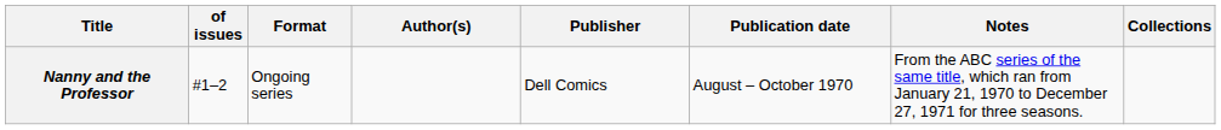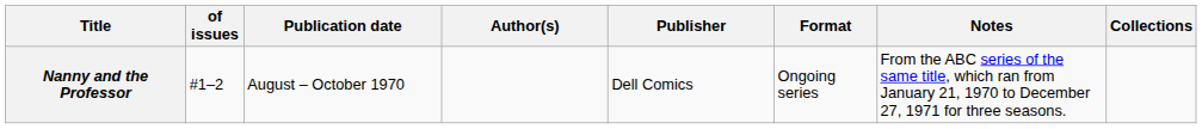 <table class="wikitable">
 <tr>
 <th>Title</th>
 <th style="width:40pt"> of issues</th>
-<th style="width:75pt">Format</th>
+<th style="width:150pt">Publication date</th>
 <th style="width:125pt">Author(s)</th>
 <th style="width:125pt">Publisher</th>
-<th style="width:150pt">Publication date</th>
+<th style="width:75pt">Format</th>
 <th style="width:175pt">Notes</th>
 <th>Collections</th>
 </tr>
 <tr>
 <th><em>Nanny and the Professor</em></th>
 <td>#1–2</td>
-<td>Ongoing series</td>
+<td>August – October 1970</td>
 <td></td>
 <td>Dell Comics</td>
-<td>August – October 1970</td>
+<td>Ongoing series</td>
 <td>From the ABC <a href='#'>series of the same title</a>, which ran from January 21, 1970 to December 27, 1971 for three seasons.</td>
 <td></td>
 </tr>
 </table>
